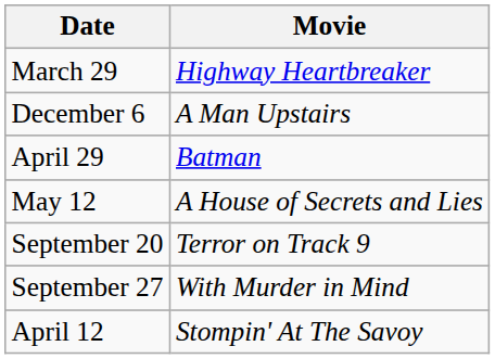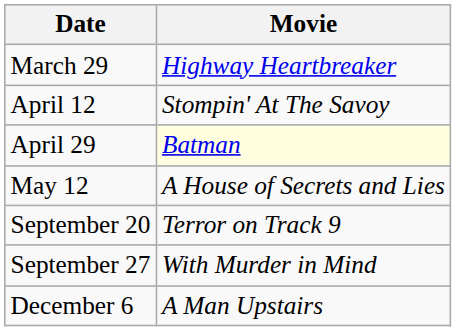 <table class="wikitable plainrowheaders">
 <tr>
 <th scope="col">Date</th>
 <th scope="col">Movie</th>
 </tr>
 <tr>
 <td>March 29</td>
 <td><em><a href='#'>Highway Heartbreaker</a></em></td>
 </tr>
 <tr>
-<td>December 6</td>
-<td><em>A Man Upstairs</em></td>
+<td>April 12</td>
+<td><em>Stompin' At The Savoy</em></td>
 </tr>
 <tr>
 <td>April 29</td>
-<td><em><a href='#'>Batman</a></em></td>
+<td style="background: lightyellow;"><em><a href='#'>Batman</a></em></td>
 </tr>
 <tr>
 <td>May 12</td>
 <td><em>A House of Secrets and Lies</em></td>
 </tr>
 <tr>
 <td>September 20</td>
 <td><em>Terror on Track 9</em></td>
 </tr>
 <tr>
 <td>September 27</td>
 <td><em>With Murder in Mind</em></td>
 </tr>
 <tr>
-<td>April 12</td>
-<td><em>Stompin' At The Savoy</em></td>
+<td>December 6</td>
+<td><em>A Man Upstairs</em></td>
 </tr>
 </table>
